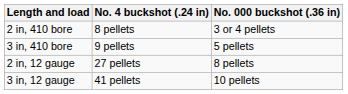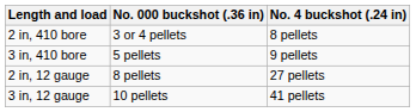 <table class="wikitable">
 <tr>
 <th>Length and load</th>
+<th>No. 000 buckshot (.36 in)</th>
 <th>No. 4 buckshot (.24 in)</th>
-<th>No. 000 buckshot (.36 in)</th>
 </tr>
 <tr>
 <td>2 in, 410 bore</td>
+<td>3 or 4 pellets</td>
 <td>8 pellets</td>
-<td>3 or 4 pellets</td>
 </tr>
 <tr>
 <td>3 in, 410 bore</td>
+<td>5 pellets</td>
 <td>9 pellets</td>
-<td>5 pellets</td>
 </tr>
 <tr>
 <td>2 in, 12 gauge</td>
+<td>8 pellets</td>
 <td>27 pellets</td>
-<td>8 pellets</td>
 </tr>
 <tr>
 <td>3 in, 12 gauge</td>
+<td>10 pellets</td>
 <td>41 pellets</td>
-<td>10 pellets</td>
 </tr>
 </table>
